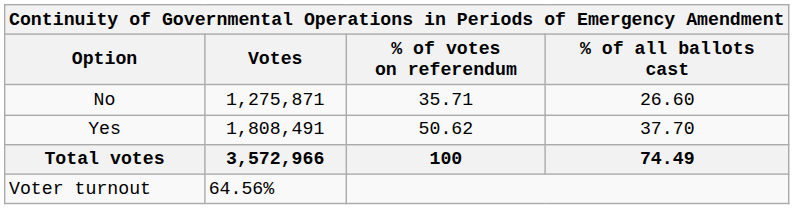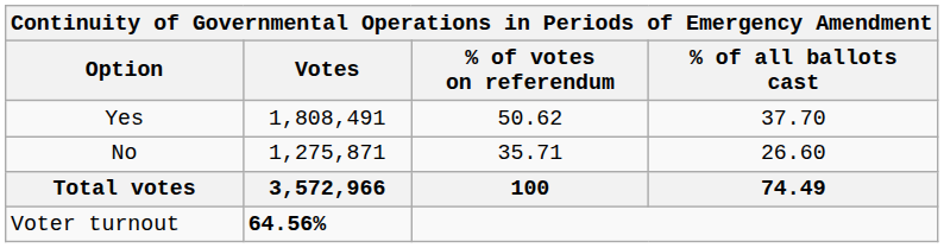 <table class="wikitable">
 <tr>
 <th colspan=4 text align=center>Continuity of Governmental Operations in Periods of Emergency Amendment</th>
 </tr>
 <tr>
 <th>Option</th>
 <th>Votes</th>
 <th>% of votes<br>on referendum</th>
 <th>% of all ballots<br>cast</th>
 </tr>
 <tr>
+<td text align=center>Yes</td>
+<td text align=center>1,808,491</td>
+<td text align=center>50.62</td>
+<td text align=center>37.70</td>
+</tr>
+<tr>
 <td text align=center>No</td>
 <td text align=center>1,275,871</td>
 <td text align=center>35.71</td>
 <td text align=center>26.60</td>
-</tr>
-<tr>
-<td text align=center>Yes</td>
-<td text align=center>1,808,491</td>
-<td text align=center>50.62</td>
-<td text align=center>37.70</td>
 </tr>
 <tr>
 <th text align=center>Total votes</th>
 <th text align=center><strong>3,572,966</strong></th>
 <th text align=center><strong>100</strong></th>
 <th text align=center><strong>74.49</strong></th>
 </tr>
 <tr>
 <td>Voter turnout</td>
-<td>64.56%</td>
+<td><strong>64.56%</strong></td>
 </tr>
 </table>
